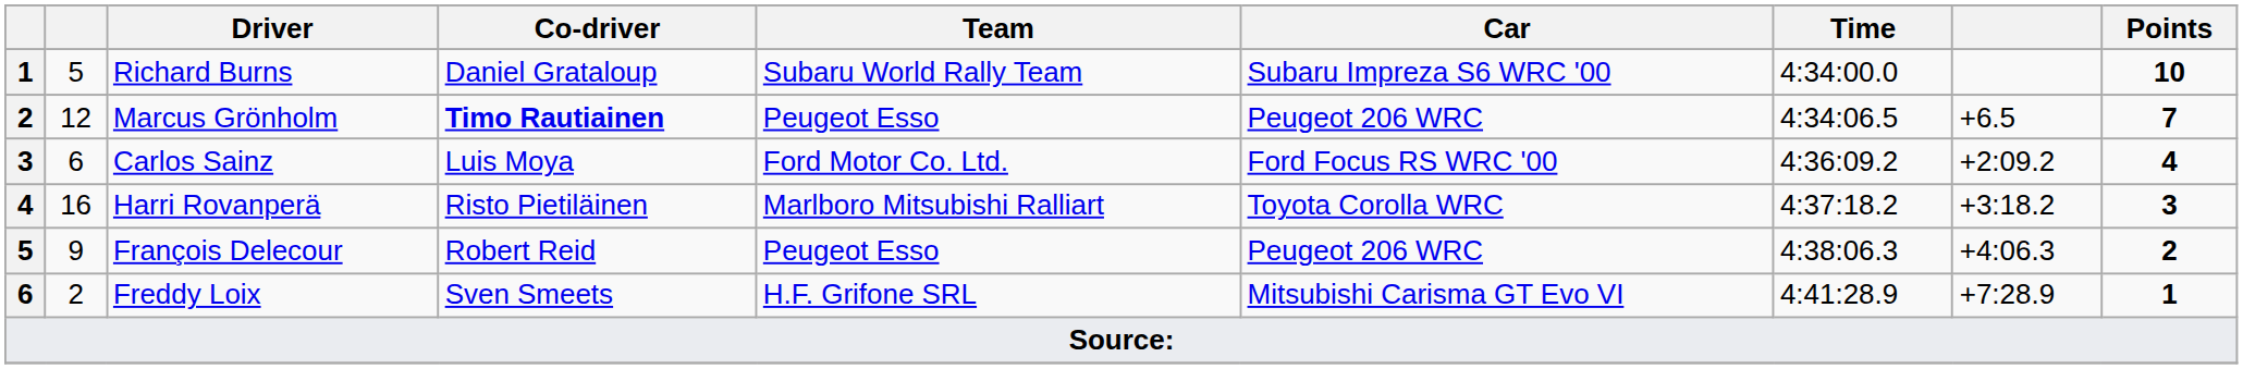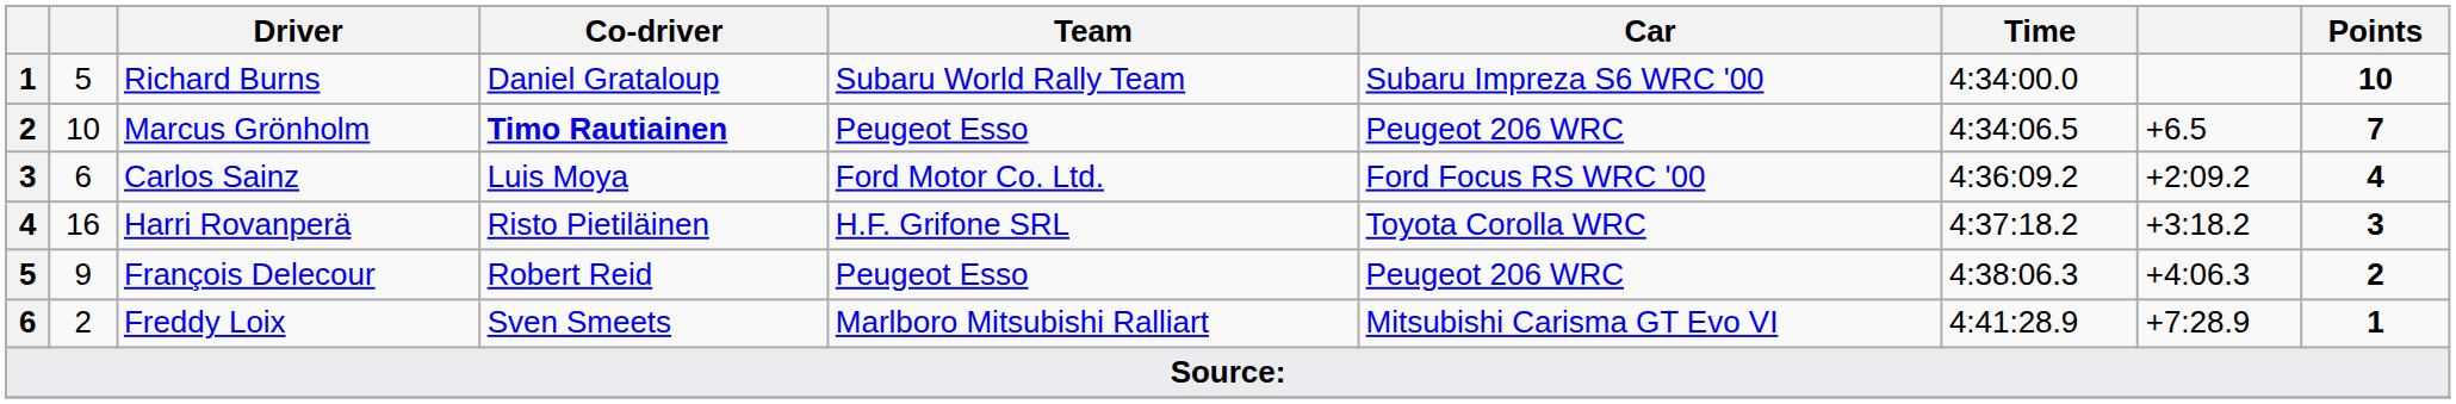 <table class="wikitable" width=85% style="font-size: 85%;">
 <tr>
 <th></th>
 <th></th>
 <th>Driver</th>
 <th>Co-driver</th>
 <th>Team</th>
 <th>Car</th>
 <th>Time</th>
 <th></th>
 <th>Points</th>
 </tr>
 <tr>
 <th>1</th>
 <td align="center">5</td>
 <td> <a href='#'>Richard Burns</a></td>
 <td> <a href='#'>Daniel Grataloup</a></td>
 <td> <a href='#'>Subaru World Rally Team</a></td>
 <td><a href='#'>Subaru Impreza S6 WRC '00</a></td>
 <td>4:34:00.0</td>
 <td></td>
 <td align="center"><strong>10</strong></td>
 </tr>
 <tr>
 <th>2</th>
-<td align="center">12</td>
+<td align="center">10</td>
 <td> <a href='#'>Marcus Grönholm</a></td>
 <td><strong> <a href='#'>Timo Rautiainen</a></strong></td>
 <td> <a href='#'>Peugeot Esso</a></td>
 <td><a href='#'>Peugeot 206 WRC</a></td>
 <td>4:34:06.5</td>
 <td>+6.5</td>
 <td align="center"><strong>7</strong></td>
 </tr>
 <tr>
 <th>3</th>
 <td align="center">6</td>
 <td> <a href='#'>Carlos Sainz</a></td>
 <td> <a href='#'>Luis Moya</a></td>
 <td> <a href='#'>Ford Motor Co. Ltd.</a></td>
 <td><a href='#'>Ford Focus RS WRC '00</a></td>
 <td>4:36:09.2</td>
 <td>+2:09.2</td>
 <td align="center"><strong>4</strong></td>
 </tr>
 <tr>
 <th>4</th>
 <td align="center">16</td>
 <td> <a href='#'>Harri Rovanperä</a></td>
 <td> <a href='#'>Risto Pietiläinen</a></td>
-<td> <a href='#'>Marlboro Mitsubishi Ralliart</a></td>
+<td> <a href='#'>H.F. Grifone SRL</a></td>
 <td><a href='#'>Toyota Corolla WRC</a></td>
 <td>4:37:18.2</td>
 <td>+3:18.2</td>
 <td align="center"><strong>3</strong></td>
 </tr>
 <tr>
 <th>5</th>
 <td align="center">9</td>
 <td> <a href='#'>François Delecour</a></td>
 <td> <a href='#'>Robert Reid</a></td>
 <td> <a href='#'>Peugeot Esso</a></td>
 <td><a href='#'>Peugeot 206 WRC</a></td>
 <td>4:38:06.3</td>
 <td>+4:06.3</td>
 <td align="center"><strong>2</strong></td>
 </tr>
 <tr>
 <th>6</th>
 <td align="center">2</td>
 <td> <a href='#'>Freddy Loix</a></td>
 <td> <a href='#'>Sven Smeets</a></td>
-<td> <a href='#'>H.F. Grifone SRL</a></td>
+<td> <a href='#'>Marlboro Mitsubishi Ralliart</a></td>
 <td><a href='#'>Mitsubishi Carisma GT Evo VI</a></td>
 <td>4:41:28.9</td>
 <td>+7:28.9</td>
 <td align="center"><strong>1</strong></td>
 </tr>
 <tr>
 <td style="background-color:#EAECF0; text-align:center" colspan="9"><strong>Source:</strong></td>
 </tr>
 <tr>
 </tr>
 </table>
